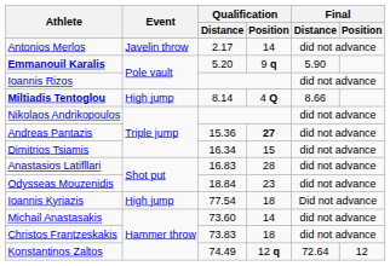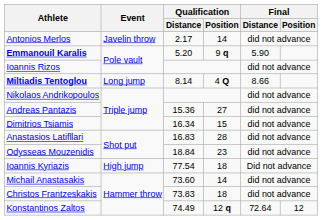 <table class=wikitable style=font-size:90%>
 <tr>
 <th rowspan=2>Athlete</th>
 <th rowspan=2>Event</th>
 <th colspan=2>Qualification</th>
 <th colspan=2>Final</th>
 </tr>
 <tr style=font-size:95%>
 <th>Distance</th>
 <th>Position</th>
 <th>Distance</th>
 <th>Position</th>
 </tr>
 <tr align=center>
 <td align=left><a href='#'>Antonios Merlos</a></td>
 <td align=left><a href='#'>Javelin throw</a></td>
 <td>2.17</td>
 <td>14</td>
 <td colspan=2>did not advance</td>
 </tr>
 <tr align=center>
 <td align=left><strong><a href='#'>Emmanouil Karalis</a></strong></td>
 <td align=left rowspan=2><a href='#'>Pole vault</a></td>
 <td>5.20</td>
 <td>9 <strong>q</strong></td>
 <td>5.90 </td>
 <td></td>
 </tr>
 <tr align=center>
 <td align=left><a href='#'>Ioannis Rizos</a></td>
 <td colspan=2></td>
 <td colspan=2>did not advance</td>
 </tr>
 <tr align=center>
 <td align=left><strong><a href='#'>Miltiadis Tentoglou</a></strong></td>
-<td align=left><a href='#'>High jump</a></td>
+<td align=left><a href='#'>Long jump</a></td>
 <td>8.14</td>
 <td>4 <strong>Q</strong></td>
 <td>8.66 <strong></strong> <strong></strong></td>
 <td></td>
 </tr>
 <tr align=center>
 <td align=left><a href='#'>Nikolaos Andrikopoulos</a></td>
 <td align=left rowspan=3><a href='#'>Triple jump</a></td>
 <td colspan=2></td>
 <td colspan=2>did not advance</td>
 </tr>
 <tr align=center>
 <td align=left><a href='#'>Andreas Pantazis</a></td>
 <td>15.36</td>
-<td><strong>27</strong></td>
+<td>27</td>
 <td colspan=4>did not advance</td>
 </tr>
 <tr align=center>
 <td align=left><a href='#'>Dimitrios Tsiamis</a></td>
 <td>16.34</td>
 <td>15</td>
 <td colspan=2>did not advance</td>
 </tr>
 <tr align=center>
 <td align=left><a href='#'>Anastasios Latifllari</a></td>
 <td align=left rowspan=2><a href='#'>Shot put</a></td>
 <td>16.83</td>
 <td>28</td>
 <td colspan=2>did not advance</td>
 </tr>
 <tr align=center>
 <td align=left><a href='#'>Odysseas Mouzenidis</a></td>
 <td>18.84</td>
 <td>23</td>
 <td colspan=2>did not advance</td>
 </tr>
 <tr align=center>
 <td align=left><a href='#'>Ioannis Kyriazis</a></td>
 <td align=left><a href='#'>High jump</a></td>
 <td>77.54</td>
 <td>18</td>
 <td colspan=2>Did not advance</td>
 </tr>
 <tr align=center>
 <td align=left><a href='#'>Michail Anastasakis</a></td>
 <td align=left rowspan=3><a href='#'>Hammer throw</a></td>
 <td>73.60</td>
 <td>14</td>
 <td colspan=2>did not advance</td>
 </tr>
 <tr align=center>
 <td align=left><a href='#'>Christos Frantzeskakis</a></td>
 <td>73.83</td>
 <td>18</td>
 <td colspan=2>did not advance</td>
 </tr>
 <tr align=center>
 <td align=left><a href='#'>Konstantinos Zaltos</a></td>
 <td>74.49</td>
 <td>12 <strong>q</strong></td>
 <td>72.64</td>
 <td>12</td>
 </tr>
 </table>
